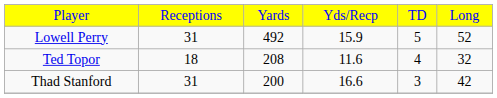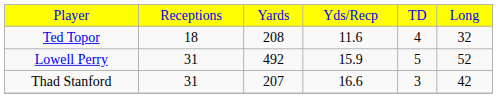 <table class="wikitable" width="90%">
 <tr align="center" style="background:yellow;color:blue;">
 <td>Player</td>
 <td>Receptions</td>
 <td>Yards</td>
 <td>Yds/Recp</td>
 <td>TD</td>
 <td>Long</td>
 </tr>
 <tr align="center" bgcolor="">
+<td><a href='#'>Ted Topor</a></td>
+<td>18</td>
+<td>208</td>
+<td>11.6</td>
+<td>4</td>
+<td>32</td>
+</tr>
+<tr align="center" bgcolor="">
 <td><a href='#'>Lowell Perry</a></td>
 <td>31</td>
 <td>492</td>
 <td>15.9</td>
 <td>5</td>
 <td>52</td>
 </tr>
 <tr align="center" bgcolor="">
-<td><a href='#'>Ted Topor</a></td>
-<td>18</td>
-<td>208</td>
-<td>11.6</td>
-<td>4</td>
-<td>32</td>
-</tr>
-<tr align="center" bgcolor="">
 <td>Thad Stanford</td>
 <td>31</td>
-<td>200</td>
+<td>207</td>
 <td>16.6</td>
 <td>3</td>
 <td>42</td>
 </tr>
 <tr>
 </tr>
 </table>
